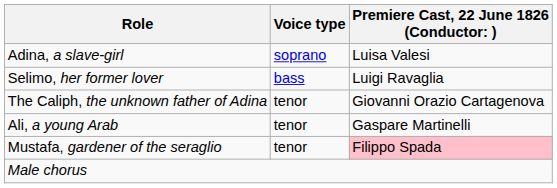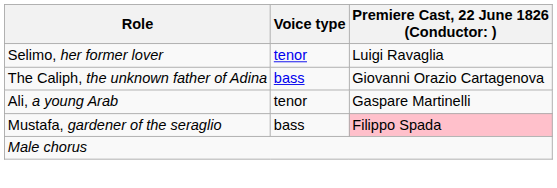 <table class="wikitable">
 <tr>
 <th>Role</th>
 <th>Voice type</th>
 <th>Premiere Cast, 22 June 1826<br>(Conductor: )</th>
 </tr>
 <tr>
-<td>Adina, <em>a slave-girl</em></td>
-<td><a href='#'>soprano</a></td>
-<td>Luisa Valesi</td>
-</tr>
-<tr>
 <td>Selimo, <em>her former lover</em></td>
-<td><a href='#'>bass</a></td>
+<td><a href='#'>tenor</a></td>
 <td>Luigi Ravaglia</td>
 </tr>
 <tr>
 <td>The Caliph, <em>the unknown father of Adina</em></td>
-<td>tenor</td>
+<td><a href='#'>bass</a></td>
 <td>Giovanni Orazio Cartagenova</td>
 </tr>
 <tr>
 <td>Ali, <em>a young Arab</em></td>
 <td>tenor</td>
 <td>Gaspare Martinelli</td>
 </tr>
 <tr>
 <td>Mustafa, <em>gardener of the seraglio</em></td>
-<td>tenor</td>
+<td>bass</td>
 <td style="background: pink;">Filippo Spada</td>
 </tr>
 <tr>
 <td colspan="3"><em>Male chorus</em></td>
 </tr>
 </table>
